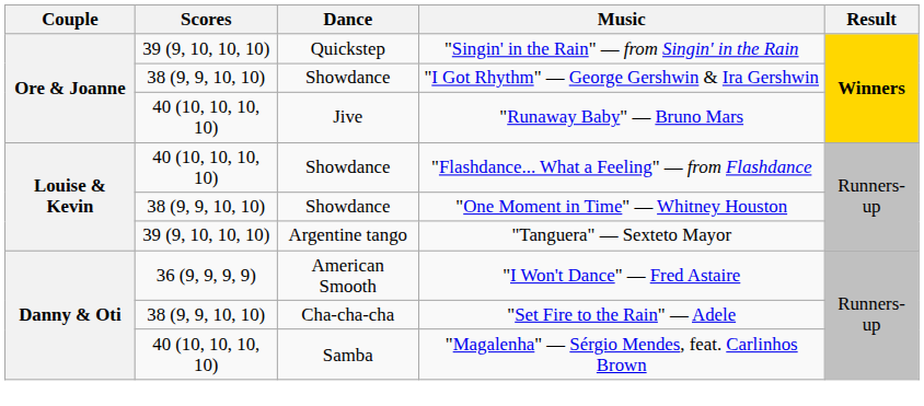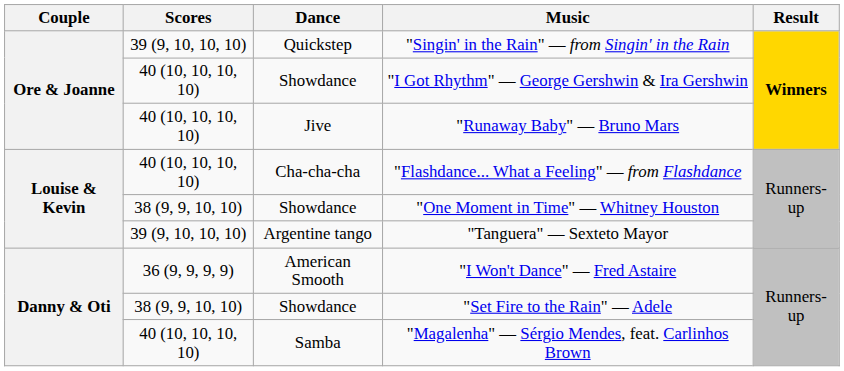 <table class="wikitable sortable" style="text-align:center; width:90%">
 <tr>
 <th scope="col">Couple</th>
 <th scope="col">Scores</th>
 <th scope="col" class="unsortable">Dance</th>
 <th scope="col" class="unsortable">Music</th>
 <th scope="col" class="unsortable">Result</th>
 </tr>
 <tr>
 <th scope="row" rowspan=3>Ore & Joanne</th>
 <td>39 (9, 10, 10, 10)</td>
 <td>Quickstep</td>
 <td>"<a href='#'>Singin' in the Rain</a>" — <em>from <a href='#'>Singin' in the Rain</a></em></td>
 <td rowspan=3 bgcolor="gold"><strong>Winners</strong></td>
 </tr>
 <tr>
-<td>38 (9, 9, 10, 10)</td>
+<td>40 (10, 10, 10, 10)</td>
 <td>Showdance</td>
 <td>"<a href='#'>I Got Rhythm</a>" — <a href='#'>George Gershwin</a> & <a href='#'>Ira Gershwin</a></td>
 </tr>
 <tr>
 <td>40 (10, 10, 10, 10)</td>
 <td>Jive</td>
 <td>"<a href='#'>Runaway Baby</a>" — <a href='#'>Bruno Mars</a></td>
 </tr>
 <tr>
 <th scope="row" rowspan=3>Louise & Kevin</th>
 <td>40 (10, 10, 10, 10)</td>
-<td>Showdance</td>
+<td>Cha-cha-cha</td>
 <td>"<a href='#'>Flashdance... What a Feeling</a>" — <em>from <a href='#'>Flashdance</a></em></td>
 <td rowspan="3" bgcolor="silver">Runners-up</td>
 </tr>
 <tr>
 <td>38 (9, 9, 10, 10)</td>
 <td>Showdance</td>
 <td>"<a href='#'>One Moment in Time</a>" — <a href='#'>Whitney Houston</a></td>
 </tr>
 <tr>
 <td>39 (9, 10, 10, 10)</td>
 <td>Argentine tango</td>
 <td>"Tanguera" — Sexteto Mayor</td>
 </tr>
 <tr>
 <th scope="row" rowspan=3>Danny & Oti</th>
 <td>36 (9, 9, 9, 9)</td>
 <td>American Smooth</td>
 <td>"<a href='#'>I Won't Dance</a>" — <a href='#'>Fred Astaire</a></td>
 <td rowspan="3" bgcolor="silver">Runners-up</td>
 </tr>
 <tr>
 <td>38 (9, 9, 10, 10)</td>
-<td>Cha-cha-cha</td>
+<td>Showdance</td>
 <td>"<a href='#'>Set Fire to the Rain</a>" — <a href='#'>Adele</a></td>
 </tr>
 <tr>
 <td>40 (10, 10, 10, 10)</td>
 <td>Samba</td>
 <td>"<a href='#'>Magalenha</a>" — <a href='#'>Sérgio Mendes</a>, feat. <a href='#'>Carlinhos Brown</a></td>
 </tr>
 </table>
